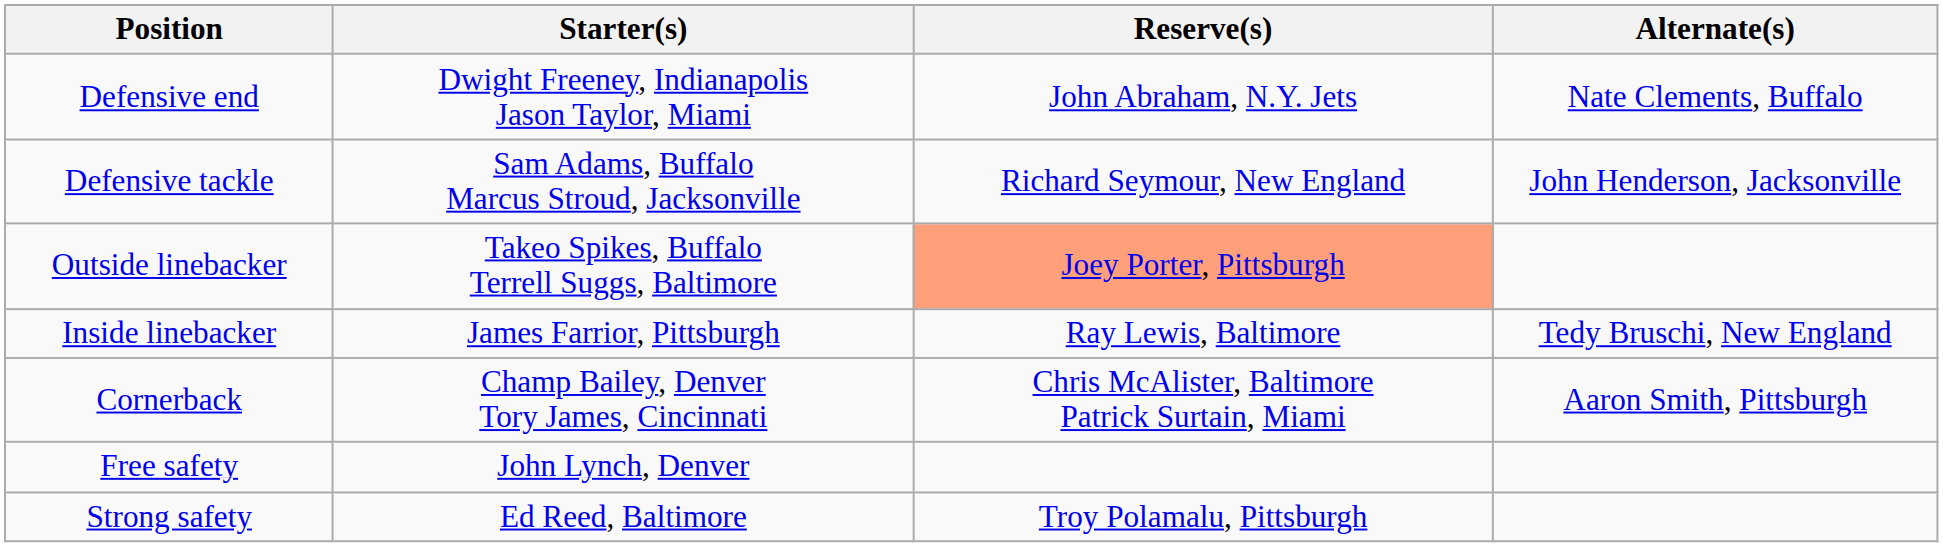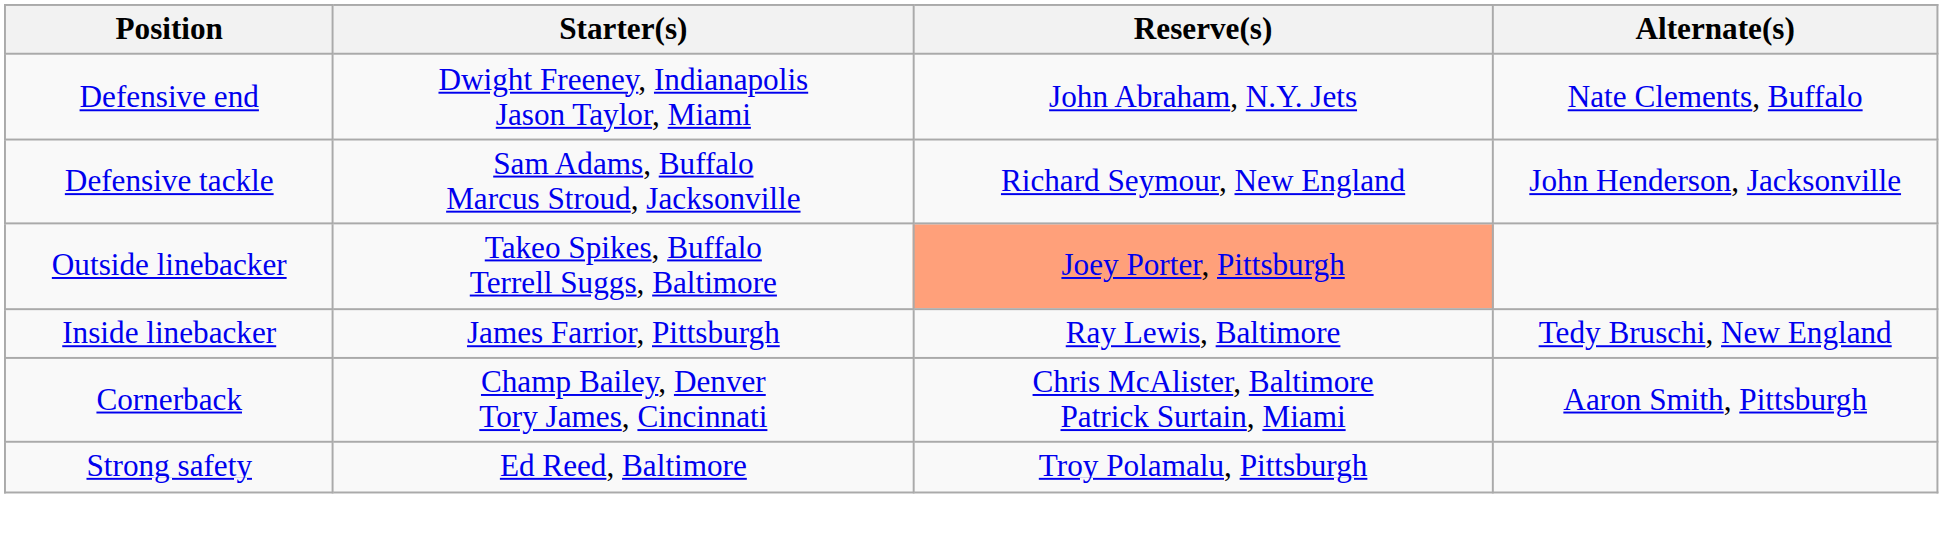 <table class="wikitable" width=50% style="text-align:center;">
 <tr>
 <th width=17%>Position</th>
 <th width=30%>Starter(s)</th>
 <th width=30%>Reserve(s)</th>
 <th width=30%>Alternate(s)</th>
 </tr>
 <tr>
 <td align=center><a href='#'>Defensive end</a></td>
 <td> <a href='#'>Dwight Freeney</a>, <a href='#'>Indianapolis</a><br> <a href='#'>Jason Taylor</a>, <a href='#'>Miami</a></td>
 <td> <a href='#'>John Abraham</a>, <a href='#'>N.Y. Jets</a></td>
 <td> <a href='#'>Nate Clements</a>, <a href='#'>Buffalo</a></td>
 </tr>
 <tr>
 <td align=center><a href='#'>Defensive tackle</a></td>
 <td> <a href='#'>Sam Adams</a>, <a href='#'>Buffalo</a><br> <a href='#'>Marcus Stroud</a>, <a href='#'>Jacksonville</a></td>
 <td> <a href='#'>Richard Seymour</a>, <a href='#'>New England</a></td>
 <td> <a href='#'>John Henderson</a>, <a href='#'>Jacksonville</a></td>
 </tr>
 <tr>
 <td align=center><a href='#'>Outside linebacker</a></td>
 <td> <a href='#'>Takeo Spikes</a>, <a href='#'>Buffalo</a><br> <a href='#'>Terrell Suggs</a>, <a href='#'>Baltimore</a></td>
 <td style="background: lightsalmon;"> <a href='#'>Joey Porter</a>, <a href='#'>Pittsburgh</a></td>
 <td></td>
 </tr>
 <tr>
 <td align=center><a href='#'>Inside linebacker</a></td>
 <td> <a href='#'>James Farrior</a>, <a href='#'>Pittsburgh</a></td>
 <td> <a href='#'>Ray Lewis</a>, <a href='#'>Baltimore</a></td>
 <td> <a href='#'>Tedy Bruschi</a>, <a href='#'>New England</a></td>
 </tr>
 <tr>
 <td align=center><a href='#'>Cornerback</a></td>
 <td> <a href='#'>Champ Bailey</a>, <a href='#'>Denver</a><br> <a href='#'>Tory James</a>, <a href='#'>Cincinnati</a></td>
 <td> <a href='#'>Chris McAlister</a>, <a href='#'>Baltimore</a><br> <a href='#'>Patrick Surtain</a>, <a href='#'>Miami</a></td>
 <td> <a href='#'>Aaron Smith</a>, <a href='#'>Pittsburgh</a></td>
 </tr>
 <tr>
-<td align=center><a href='#'>Free safety</a></td>
-<td> <a href='#'>John Lynch</a>, <a href='#'>Denver</a></td>
-<td></td>
-<td></td>
-</tr>
-<tr>
 <td align=center><a href='#'>Strong safety</a></td>
 <td> <a href='#'>Ed Reed</a>, <a href='#'>Baltimore</a></td>
 <td> <a href='#'>Troy Polamalu</a>, <a href='#'>Pittsburgh</a></td>
 <td></td>
 </tr>
 </table>
